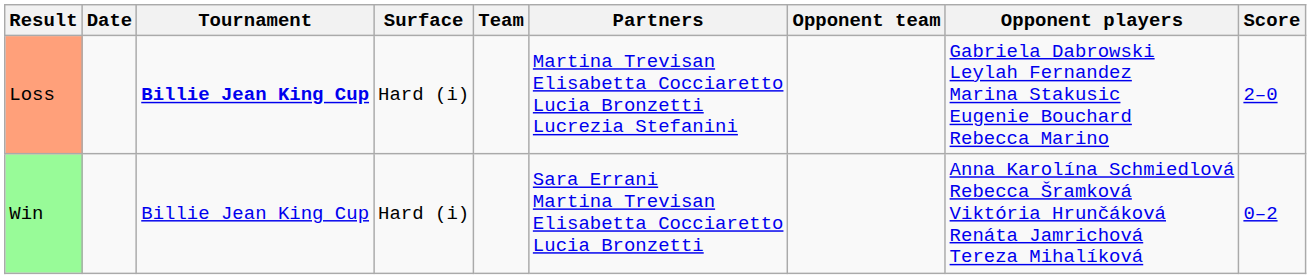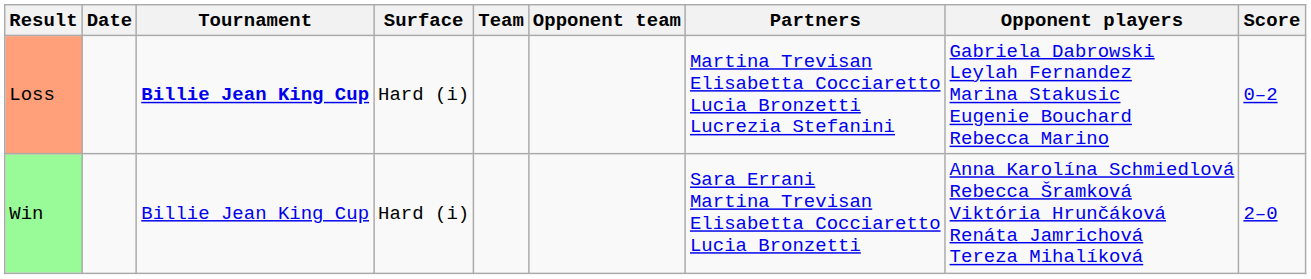 <table class="wikitable nowrap">
 <tr>
 <th>Result</th>
 <th>Date</th>
 <th>Tournament</th>
 <th>Surface</th>
 <th>Team</th>
+<th>Opponent team</th>
 <th>Partners</th>
-<th>Opponent team</th>
 <th>Opponent players</th>
 <th>Score</th>
 </tr>
 <tr>
 <td style="background:#ffa07a;">Loss</td>
 <td><a href='#'></a></td>
 <td><strong><a href='#'>Billie Jean King Cup</a></strong></td>
 <td>Hard (i)</td>
 <td></td>
+<td></td>
 <td><a href='#'>Martina Trevisan</a><br><a href='#'>Elisabetta Cocciaretto</a><br><a href='#'>Lucia Bronzetti</a><br><a href='#'>Lucrezia Stefanini</a></td>
-<td></td>
 <td><a href='#'>Gabriela Dabrowski</a><br><a href='#'>Leylah Fernandez</a><br><a href='#'>Marina Stakusic</a><br><a href='#'>Eugenie Bouchard</a><br><a href='#'>Rebecca Marino</a></td>
-<td><a href='#'>2–0</a></td>
+<td><a href='#'>0–2</a></td>
 </tr>
 <tr>
 <td style="background:#98fb98;">Win</td>
 <td><a href='#'></a></td>
 <td><a href='#'>Billie Jean King Cup</a></td>
 <td>Hard (i)</td>
 <td></td>
+<td></td>
 <td><a href='#'>Sara Errani</a><br><a href='#'>Martina Trevisan</a><br><a href='#'>Elisabetta Cocciaretto</a><br><a href='#'>Lucia Bronzetti</a></td>
-<td></td>
 <td><a href='#'>Anna Karolína Schmiedlová</a><br><a href='#'>Rebecca Šramková</a><br><a href='#'>Viktória Hrunčáková</a><br><a href='#'>Renáta Jamrichová</a><br><a href='#'>Tereza Mihalíková</a></td>
-<td><a href='#'>0–2</a></td>
+<td><a href='#'>2–0</a></td>
 </tr>
 </table>
